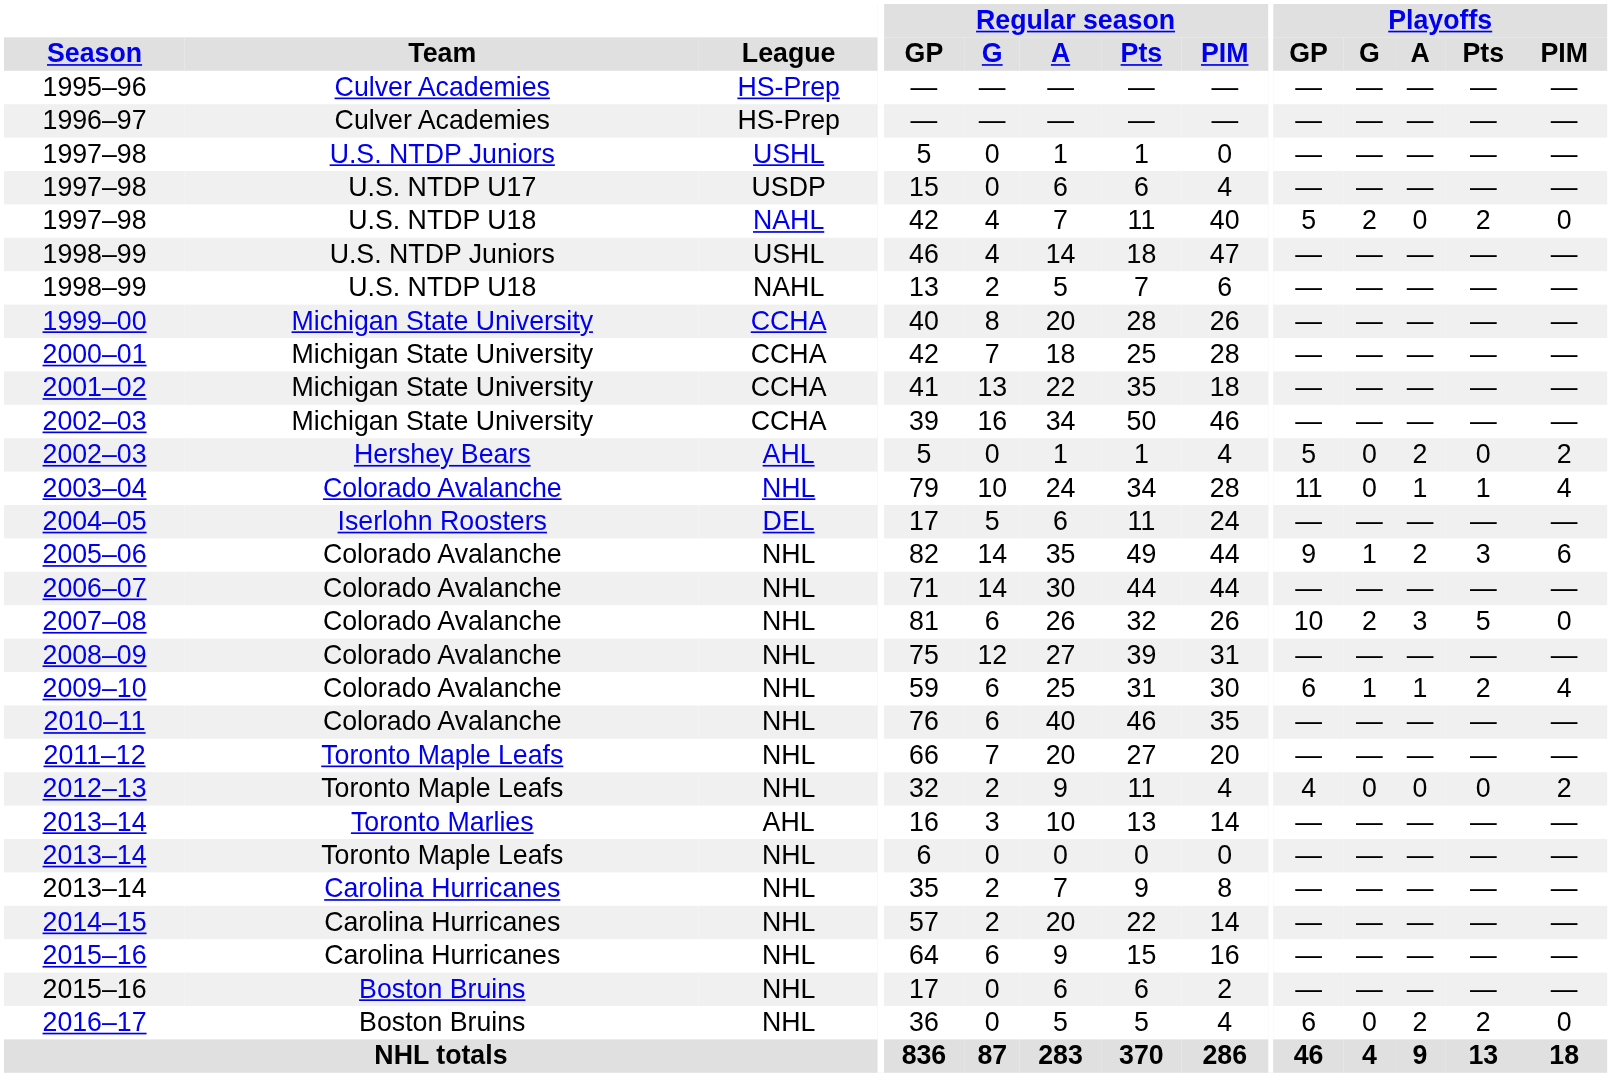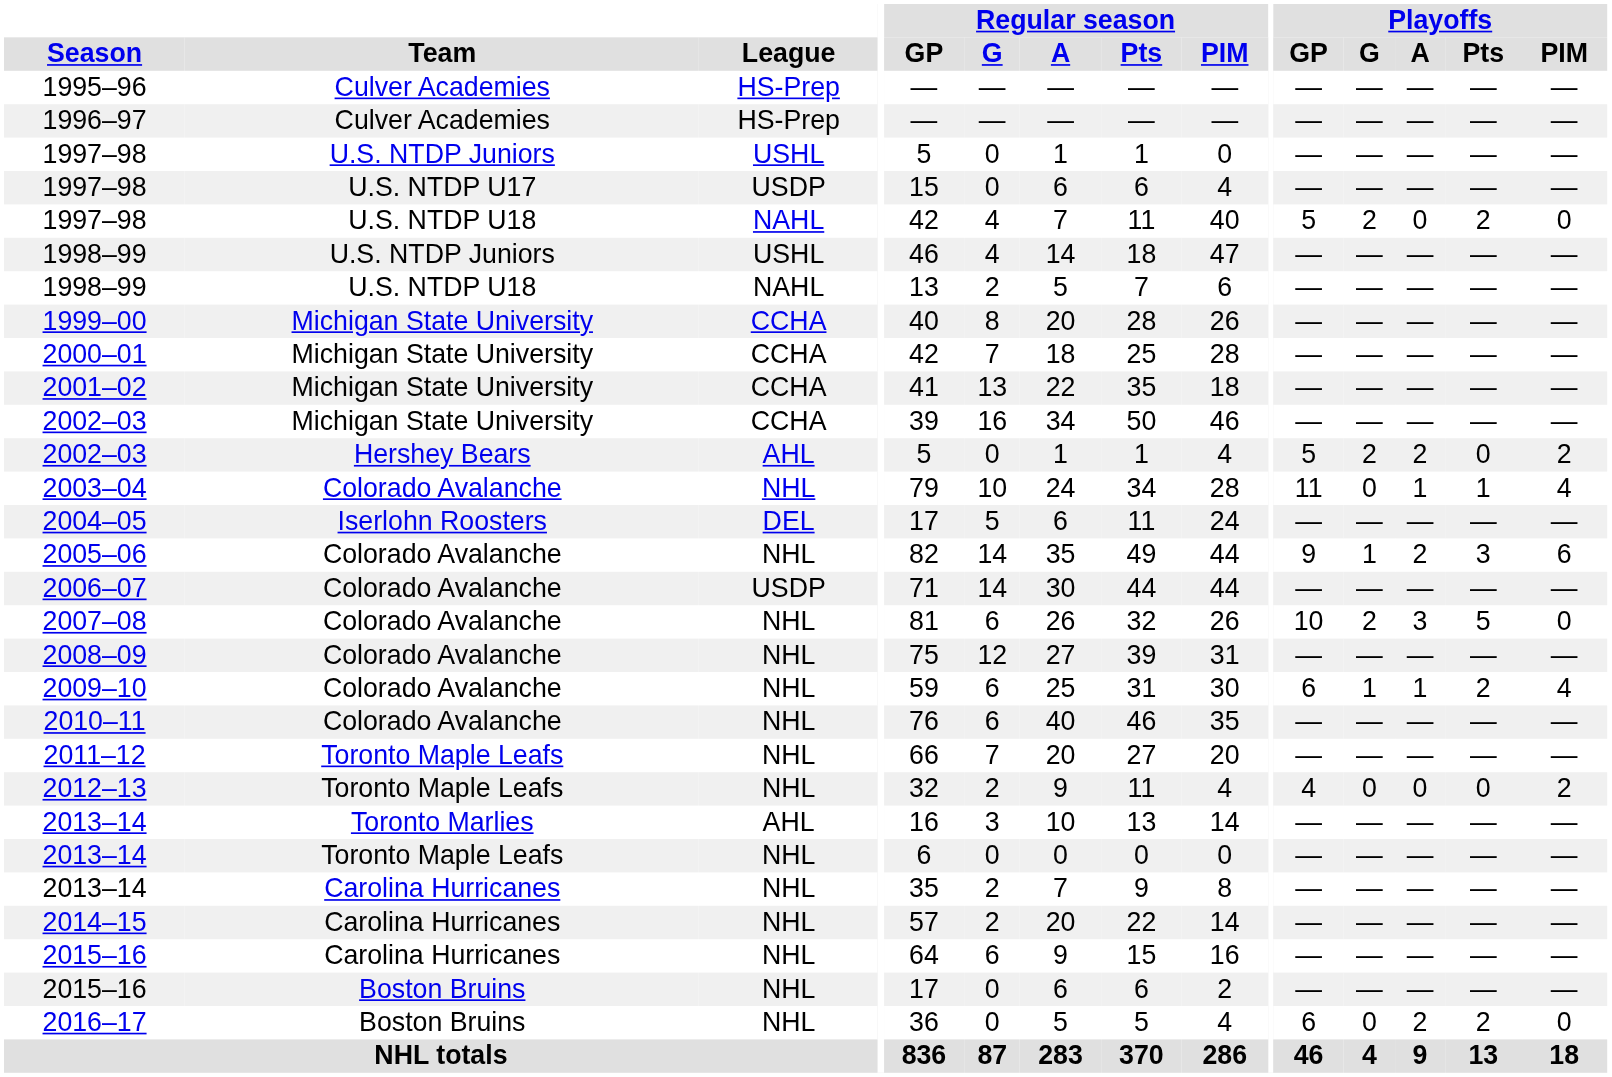 <table border="0" cellpadding="1" cellspacing="0" style="text-align:center; width:60em">
 <tr bgcolor="#e0e0e0">
 <th colspan="3" bgcolor="#ffffff"></th>
 <th rowspan="100" bgcolor="#ffffff"></th>
 <th colspan="5"><a href='#'>Regular season</a></th>
 <th rowspan="100" bgcolor="#ffffff"></th>
 <th colspan="5"><a href='#'>Playoffs</a></th>
 </tr>
 <tr bgcolor="#e0e0e0">
 <th><a href='#'>Season</a></th>
 <th>Team</th>
 <th>League</th>
 <th>GP</th>
 <th><a href='#'>G</a></th>
 <th><a href='#'>A</a></th>
 <th><a href='#'>Pts</a></th>
 <th><a href='#'>PIM</a></th>
 <th>GP</th>
 <th>G</th>
 <th>A</th>
 <th>Pts</th>
 <th>PIM</th>
 </tr>
 <tr>
 <td>1995–96</td>
 <td><a href='#'>Culver Academies</a></td>
 <td><a href='#'>HS-Prep</a></td>
 <td>—</td>
 <td>—</td>
 <td>—</td>
 <td>—</td>
 <td>—</td>
 <td>—</td>
 <td>—</td>
 <td>—</td>
 <td>—</td>
 <td>—</td>
 </tr>
 <tr bgcolor="#f0f0f0">
 <td>1996–97</td>
 <td>Culver Academies</td>
 <td>HS-Prep</td>
 <td>—</td>
 <td>—</td>
 <td>—</td>
 <td>—</td>
 <td>—</td>
 <td>—</td>
 <td>—</td>
 <td>—</td>
 <td>—</td>
 <td>—</td>
 </tr>
 <tr>
 <td>1997–98</td>
 <td><a href='#'>U.S. NTDP Juniors</a></td>
 <td><a href='#'>USHL</a></td>
 <td>5</td>
 <td>0</td>
 <td>1</td>
 <td>1</td>
 <td>0</td>
 <td>—</td>
 <td>—</td>
 <td>—</td>
 <td>—</td>
 <td>—</td>
 </tr>
 <tr bgcolor="#f0f0f0">
 <td>1997–98</td>
 <td>U.S. NTDP U17</td>
 <td>USDP</td>
 <td>15</td>
 <td>0</td>
 <td>6</td>
 <td>6</td>
 <td>4</td>
 <td>—</td>
 <td>—</td>
 <td>—</td>
 <td>—</td>
 <td>—</td>
 </tr>
 <tr>
 <td>1997–98</td>
 <td>U.S. NTDP U18</td>
 <td><a href='#'>NAHL</a></td>
 <td>42</td>
 <td>4</td>
 <td>7</td>
 <td>11</td>
 <td>40</td>
 <td>5</td>
 <td>2</td>
 <td>0</td>
 <td>2</td>
 <td>0</td>
 </tr>
 <tr bgcolor="#f0f0f0">
 <td>1998–99</td>
 <td>U.S. NTDP Juniors</td>
 <td>USHL</td>
 <td>46</td>
 <td>4</td>
 <td>14</td>
 <td>18</td>
 <td>47</td>
 <td>—</td>
 <td>—</td>
 <td>—</td>
 <td>—</td>
 <td>—</td>
 </tr>
 <tr>
 <td>1998–99</td>
 <td>U.S. NTDP U18</td>
 <td>NAHL</td>
 <td>13</td>
 <td>2</td>
 <td>5</td>
 <td>7</td>
 <td>6</td>
 <td>—</td>
 <td>—</td>
 <td>—</td>
 <td>—</td>
 <td>—</td>
 </tr>
 <tr bgcolor="#f0f0f0">
 <td><a href='#'>1999–00</a></td>
 <td><a href='#'>Michigan State University</a></td>
 <td><a href='#'>CCHA</a></td>
 <td>40</td>
 <td>8</td>
 <td>20</td>
 <td>28</td>
 <td>26</td>
 <td>—</td>
 <td>—</td>
 <td>—</td>
 <td>—</td>
 <td>—</td>
 </tr>
 <tr>
 <td><a href='#'>2000–01</a></td>
 <td>Michigan State University</td>
 <td>CCHA</td>
 <td>42</td>
 <td>7</td>
 <td>18</td>
 <td>25</td>
 <td>28</td>
 <td>—</td>
 <td>—</td>
 <td>—</td>
 <td>—</td>
 <td>—</td>
 </tr>
 <tr bgcolor="#f0f0f0">
 <td><a href='#'>2001–02</a></td>
 <td>Michigan State University</td>
 <td>CCHA</td>
 <td>41</td>
 <td>13</td>
 <td>22</td>
 <td>35</td>
 <td>18</td>
 <td>—</td>
 <td>—</td>
 <td>—</td>
 <td>—</td>
 <td>—</td>
 </tr>
 <tr>
 <td><a href='#'>2002–03</a></td>
 <td>Michigan State University</td>
 <td>CCHA</td>
 <td>39</td>
 <td>16</td>
 <td>34</td>
 <td>50</td>
 <td>46</td>
 <td>—</td>
 <td>—</td>
 <td>—</td>
 <td>—</td>
 <td>—</td>
 </tr>
 <tr bgcolor="#f0f0f0">
 <td><a href='#'>2002–03</a></td>
 <td><a href='#'>Hershey Bears</a></td>
 <td><a href='#'>AHL</a></td>
 <td>5</td>
 <td>0</td>
 <td>1</td>
 <td>1</td>
 <td>4</td>
 <td>5</td>
-<td>0</td>
+<td>2</td>
 <td>2</td>
 <td>0</td>
 <td>2</td>
 </tr>
 <tr>
 <td><a href='#'>2003–04</a></td>
 <td><a href='#'>Colorado Avalanche</a></td>
 <td><a href='#'>NHL</a></td>
 <td>79</td>
 <td>10</td>
 <td>24</td>
 <td>34</td>
 <td>28</td>
 <td>11</td>
 <td>0</td>
 <td>1</td>
 <td>1</td>
 <td>4</td>
 </tr>
 <tr bgcolor="#f0f0f0">
 <td><a href='#'>2004–05</a></td>
 <td><a href='#'>Iserlohn Roosters</a></td>
 <td><a href='#'>DEL</a></td>
 <td>17</td>
 <td>5</td>
 <td>6</td>
 <td>11</td>
 <td>24</td>
 <td>—</td>
 <td>—</td>
 <td>—</td>
 <td>—</td>
 <td>—</td>
 </tr>
 <tr>
 <td><a href='#'>2005–06</a></td>
 <td>Colorado Avalanche</td>
 <td>NHL</td>
 <td>82</td>
 <td>14</td>
 <td>35</td>
 <td>49</td>
 <td>44</td>
 <td>9</td>
 <td>1</td>
 <td>2</td>
 <td>3</td>
 <td>6</td>
 </tr>
 <tr bgcolor="#f0f0f0">
 <td><a href='#'>2006–07</a></td>
 <td>Colorado Avalanche</td>
-<td>NHL</td>
+<td>USDP</td>
 <td>71</td>
 <td>14</td>
 <td>30</td>
 <td>44</td>
 <td>44</td>
 <td>—</td>
 <td>—</td>
 <td>—</td>
 <td>—</td>
 <td>—</td>
 </tr>
 <tr>
 <td><a href='#'>2007–08</a></td>
 <td>Colorado Avalanche</td>
 <td>NHL</td>
 <td>81</td>
 <td>6</td>
 <td>26</td>
 <td>32</td>
 <td>26</td>
 <td>10</td>
 <td>2</td>
 <td>3</td>
 <td>5</td>
 <td>0</td>
 </tr>
 <tr bgcolor="#f0f0f0">
 <td><a href='#'>2008–09</a></td>
 <td>Colorado Avalanche</td>
 <td>NHL</td>
 <td>75</td>
 <td>12</td>
 <td>27</td>
 <td>39</td>
 <td>31</td>
 <td>—</td>
 <td>—</td>
 <td>—</td>
 <td>—</td>
 <td>—</td>
 </tr>
 <tr>
 <td><a href='#'>2009–10</a></td>
 <td>Colorado Avalanche</td>
 <td>NHL</td>
 <td>59</td>
 <td>6</td>
 <td>25</td>
 <td>31</td>
 <td>30</td>
 <td>6</td>
 <td>1</td>
 <td>1</td>
 <td>2</td>
 <td>4</td>
 </tr>
 <tr bgcolor="#f0f0f0">
 <td><a href='#'>2010–11</a></td>
 <td>Colorado Avalanche</td>
 <td>NHL</td>
 <td>76</td>
 <td>6</td>
 <td>40</td>
 <td>46</td>
 <td>35</td>
 <td>—</td>
 <td>—</td>
 <td>—</td>
 <td>—</td>
 <td>—</td>
 </tr>
 <tr>
 <td><a href='#'>2011–12</a></td>
 <td><a href='#'>Toronto Maple Leafs</a></td>
 <td>NHL</td>
 <td>66</td>
 <td>7</td>
 <td>20</td>
 <td>27</td>
 <td>20</td>
 <td>—</td>
 <td>—</td>
 <td>—</td>
 <td>—</td>
 <td>—</td>
 </tr>
 <tr bgcolor="#f0f0f0">
 <td><a href='#'>2012–13</a></td>
 <td>Toronto Maple Leafs</td>
 <td>NHL</td>
 <td>32</td>
 <td>2</td>
 <td>9</td>
 <td>11</td>
 <td>4</td>
 <td>4</td>
 <td>0</td>
 <td>0</td>
 <td>0</td>
 <td>2</td>
 </tr>
 <tr>
 <td><a href='#'>2013–14</a></td>
 <td><a href='#'>Toronto Marlies</a></td>
 <td>AHL</td>
 <td>16</td>
 <td>3</td>
 <td>10</td>
 <td>13</td>
 <td>14</td>
 <td>—</td>
 <td>—</td>
 <td>—</td>
 <td>—</td>
 <td>—</td>
 </tr>
 <tr bgcolor="#f0f0f0">
 <td><a href='#'>2013–14</a></td>
 <td>Toronto Maple Leafs</td>
 <td>NHL</td>
 <td>6</td>
 <td>0</td>
 <td>0</td>
 <td>0</td>
 <td>0</td>
 <td>—</td>
 <td>—</td>
 <td>—</td>
 <td>—</td>
 <td>—</td>
 </tr>
 <tr>
 <td>2013–14</td>
 <td><a href='#'>Carolina Hurricanes</a></td>
 <td>NHL</td>
 <td>35</td>
 <td>2</td>
 <td>7</td>
 <td>9</td>
 <td>8</td>
 <td>—</td>
 <td>—</td>
 <td>—</td>
 <td>—</td>
 <td>—</td>
 </tr>
 <tr bgcolor="#f0f0f0">
 <td><a href='#'>2014–15</a></td>
 <td>Carolina Hurricanes</td>
 <td>NHL</td>
 <td>57</td>
 <td>2</td>
 <td>20</td>
 <td>22</td>
 <td>14</td>
 <td>—</td>
 <td>—</td>
 <td>—</td>
 <td>—</td>
 <td>—</td>
 </tr>
 <tr>
 <td><a href='#'>2015–16</a></td>
 <td>Carolina Hurricanes</td>
 <td>NHL</td>
 <td>64</td>
 <td>6</td>
 <td>9</td>
 <td>15</td>
 <td>16</td>
 <td>—</td>
 <td>—</td>
 <td>—</td>
 <td>—</td>
 <td>—</td>
 </tr>
 <tr bgcolor="#f0f0f0">
 <td>2015–16</td>
 <td><a href='#'>Boston Bruins</a></td>
 <td>NHL</td>
 <td>17</td>
 <td>0</td>
 <td>6</td>
 <td>6</td>
 <td>2</td>
 <td>—</td>
 <td>—</td>
 <td>—</td>
 <td>—</td>
 <td>—</td>
 </tr>
 <tr>
 <td><a href='#'>2016–17</a></td>
 <td>Boston Bruins</td>
 <td>NHL</td>
 <td>36</td>
 <td>0</td>
 <td>5</td>
 <td>5</td>
 <td>4</td>
 <td>6</td>
 <td>0</td>
 <td>2</td>
 <td>2</td>
 <td>0</td>
 </tr>
 <tr bgcolor="#e0e0e0">
 <th colspan="3">NHL totals</th>
 <th>836</th>
 <th>87</th>
 <th>283</th>
 <th>370</th>
 <th>286</th>
 <th>46</th>
 <th>4</th>
 <th>9</th>
 <th>13</th>
 <th>18</th>
 </tr>
 </table>
